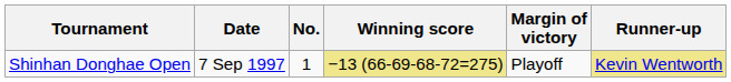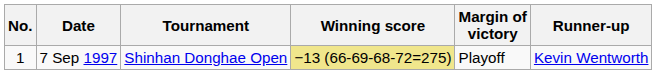 <table class="wikitable" style="font-size:95%;">
 <tr>
+<th>No.</th>
+<th>Date</th>
 <th>Tournament</th>
-<th>Date</th>
-<th>No.</th>
 <th>Winning score</th>
 <th>Margin of<br>victory</th>
 <th>Runner-up</th>
 </tr>
 <tr>
+<td align=center>1</td>
+<td align=right>7 Sep <a href='#'>1997</a></td>
 <td><a href='#'>Shinhan Donghae Open</a></td>
-<td align=right>7 Sep <a href='#'>1997</a></td>
-<td align=center>1</td>
 <td style="background: khaki;">−13 (66-69-68-72=275)</td>
 <td>Playoff</td>
-<td style="background: khaki;"> <a href='#'>Kevin Wentworth</a></td>
+<td> <a href='#'>Kevin Wentworth</a></td>
 </tr>
 </table>
